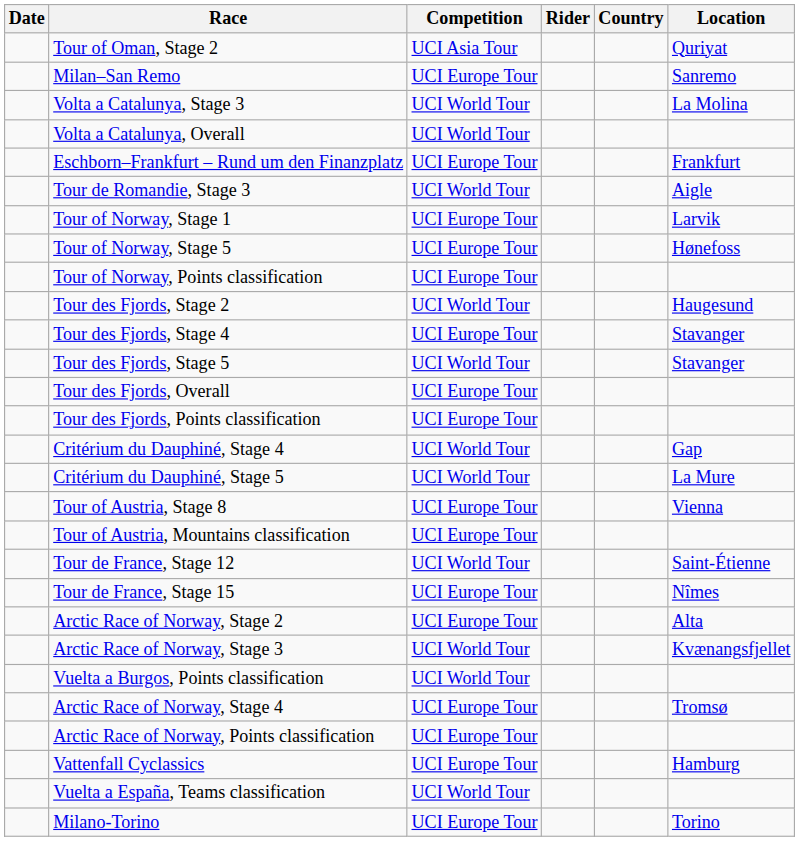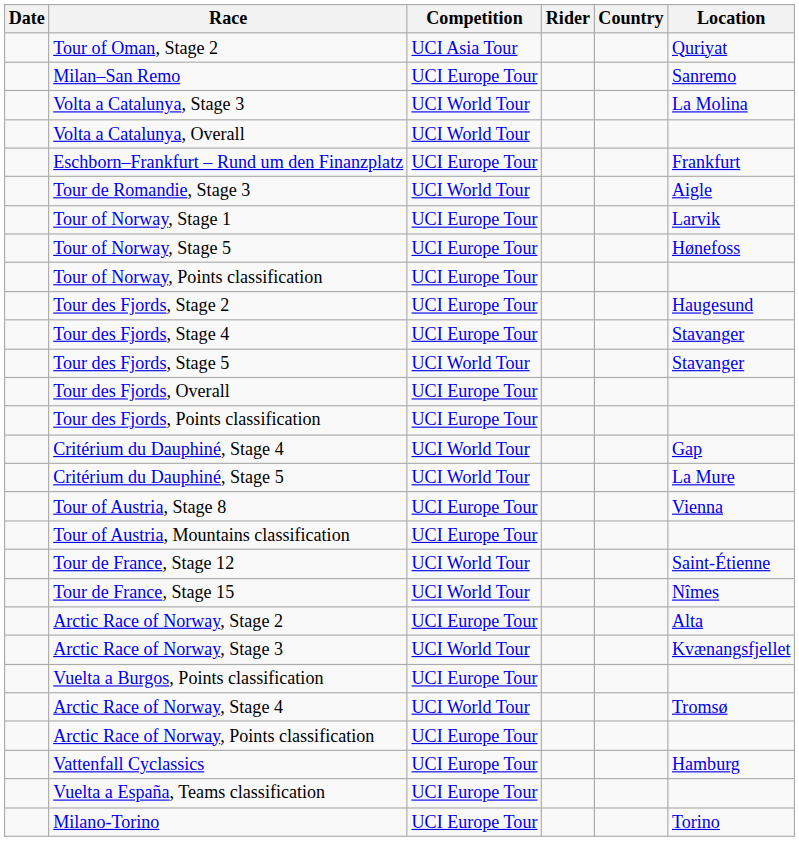 <table class="wikitable sortable">
 <tr>
 <th>Date</th>
 <th>Race</th>
 <th>Competition</th>
 <th>Rider</th>
 <th>Country</th>
 <th>Location</th>
 </tr>
 <tr>
 <td></td>
 <td><a href='#'>Tour of Oman</a>, Stage 2</td>
 <td><a href='#'>UCI Asia Tour</a></td>
 <td></td>
 <td></td>
 <td><a href='#'>Quriyat</a></td>
 </tr>
 <tr>
 <td></td>
 <td><a href='#'>Milan–San Remo</a></td>
 <td><a href='#'>UCI Europe Tour</a></td>
 <td></td>
 <td></td>
 <td><a href='#'>Sanremo</a></td>
 </tr>
 <tr>
 <td></td>
 <td><a href='#'>Volta a Catalunya</a>, Stage 3</td>
 <td><a href='#'>UCI World Tour</a></td>
 <td></td>
 <td></td>
 <td><a href='#'>La Molina</a></td>
 </tr>
 <tr>
 <td></td>
 <td><a href='#'>Volta a Catalunya</a>, Overall</td>
 <td><a href='#'>UCI World Tour</a></td>
 <td></td>
 <td></td>
 <td></td>
 </tr>
 <tr>
 <td></td>
 <td><a href='#'>Eschborn–Frankfurt – Rund um den Finanzplatz</a></td>
 <td><a href='#'>UCI Europe Tour</a></td>
 <td></td>
 <td></td>
 <td><a href='#'>Frankfurt</a></td>
 </tr>
 <tr>
 <td></td>
 <td><a href='#'>Tour de Romandie</a>, Stage 3</td>
 <td><a href='#'>UCI World Tour</a></td>
 <td></td>
 <td></td>
 <td><a href='#'>Aigle</a></td>
 </tr>
 <tr>
 <td></td>
 <td><a href='#'>Tour of Norway</a>, Stage 1</td>
 <td><a href='#'>UCI Europe Tour</a></td>
 <td></td>
 <td></td>
 <td><a href='#'>Larvik</a></td>
 </tr>
 <tr>
 <td></td>
 <td><a href='#'>Tour of Norway</a>, Stage 5</td>
 <td><a href='#'>UCI Europe Tour</a></td>
 <td></td>
 <td></td>
 <td><a href='#'>Hønefoss</a></td>
 </tr>
 <tr>
 <td></td>
 <td><a href='#'>Tour of Norway</a>, Points classification</td>
 <td><a href='#'>UCI Europe Tour</a></td>
 <td></td>
 <td></td>
 <td></td>
 </tr>
 <tr>
 <td></td>
 <td><a href='#'>Tour des Fjords</a>, Stage 2</td>
-<td><a href='#'>UCI World Tour</a></td>
+<td><a href='#'>UCI Europe Tour</a></td>
 <td></td>
 <td></td>
 <td><a href='#'>Haugesund</a></td>
 </tr>
 <tr>
 <td></td>
 <td><a href='#'>Tour des Fjords</a>, Stage 4</td>
 <td><a href='#'>UCI Europe Tour</a></td>
 <td></td>
 <td></td>
 <td><a href='#'>Stavanger</a></td>
 </tr>
 <tr>
 <td></td>
 <td><a href='#'>Tour des Fjords</a>, Stage 5</td>
 <td><a href='#'>UCI World Tour</a></td>
 <td></td>
 <td></td>
 <td><a href='#'>Stavanger</a></td>
 </tr>
 <tr>
 <td></td>
 <td><a href='#'>Tour des Fjords</a>, Overall</td>
 <td><a href='#'>UCI Europe Tour</a></td>
 <td></td>
 <td></td>
 <td></td>
 </tr>
 <tr>
 <td></td>
 <td><a href='#'>Tour des Fjords</a>, Points classification</td>
 <td><a href='#'>UCI Europe Tour</a></td>
 <td></td>
 <td></td>
 <td></td>
 </tr>
 <tr>
 <td></td>
 <td><a href='#'>Critérium du Dauphiné</a>, Stage 4</td>
 <td><a href='#'>UCI World Tour</a></td>
 <td></td>
 <td></td>
 <td><a href='#'>Gap</a></td>
 </tr>
 <tr>
 <td></td>
 <td><a href='#'>Critérium du Dauphiné</a>, Stage 5</td>
 <td><a href='#'>UCI World Tour</a></td>
 <td></td>
 <td></td>
 <td><a href='#'>La Mure</a></td>
 </tr>
 <tr>
 <td></td>
 <td><a href='#'>Tour of Austria</a>, Stage 8</td>
 <td><a href='#'>UCI Europe Tour</a></td>
 <td></td>
 <td></td>
 <td><a href='#'>Vienna</a></td>
 </tr>
 <tr>
 <td></td>
 <td><a href='#'>Tour of Austria</a>, Mountains classification</td>
 <td><a href='#'>UCI Europe Tour</a></td>
 <td></td>
 <td></td>
 <td></td>
 </tr>
 <tr>
 <td></td>
 <td><a href='#'>Tour de France</a>, Stage 12</td>
 <td><a href='#'>UCI World Tour</a></td>
 <td></td>
 <td></td>
 <td><a href='#'>Saint-Étienne</a></td>
 </tr>
 <tr>
 <td></td>
 <td><a href='#'>Tour de France</a>, Stage 15</td>
-<td><a href='#'>UCI Europe Tour</a></td>
+<td><a href='#'>UCI World Tour</a></td>
 <td></td>
 <td></td>
 <td><a href='#'>Nîmes</a></td>
 </tr>
 <tr>
 <td></td>
 <td><a href='#'>Arctic Race of Norway</a>, Stage 2</td>
 <td><a href='#'>UCI Europe Tour</a></td>
 <td></td>
 <td></td>
 <td><a href='#'>Alta</a></td>
 </tr>
 <tr>
 <td></td>
 <td><a href='#'>Arctic Race of Norway</a>, Stage 3</td>
 <td><a href='#'>UCI World Tour</a></td>
 <td></td>
 <td></td>
 <td><a href='#'>Kvænangsfjellet</a></td>
 </tr>
 <tr>
 <td></td>
 <td><a href='#'>Vuelta a Burgos</a>, Points classification</td>
-<td><a href='#'>UCI World Tour</a></td>
+<td><a href='#'>UCI Europe Tour</a></td>
 <td></td>
 <td></td>
 <td></td>
 </tr>
 <tr>
 <td></td>
 <td><a href='#'>Arctic Race of Norway</a>, Stage 4</td>
-<td><a href='#'>UCI Europe Tour</a></td>
+<td><a href='#'>UCI World Tour</a></td>
 <td></td>
 <td></td>
 <td><a href='#'>Tromsø</a></td>
 </tr>
 <tr>
 <td></td>
 <td><a href='#'>Arctic Race of Norway</a>, Points classification</td>
 <td><a href='#'>UCI Europe Tour</a></td>
 <td></td>
 <td></td>
 <td></td>
 </tr>
 <tr>
 <td></td>
 <td><a href='#'>Vattenfall Cyclassics</a></td>
 <td><a href='#'>UCI Europe Tour</a></td>
 <td></td>
 <td></td>
 <td><a href='#'>Hamburg</a></td>
 </tr>
 <tr>
 <td></td>
 <td><a href='#'>Vuelta a España</a>, Teams classification</td>
-<td><a href='#'>UCI World Tour</a></td>
+<td><a href='#'>UCI Europe Tour</a></td>
 <td align="center"></td>
 <td></td>
 <td></td>
 </tr>
 <tr>
 <td></td>
 <td><a href='#'>Milano-Torino</a></td>
 <td><a href='#'>UCI Europe Tour</a></td>
 <td></td>
 <td></td>
 <td><a href='#'>Torino</a></td>
 </tr>
 </table>
